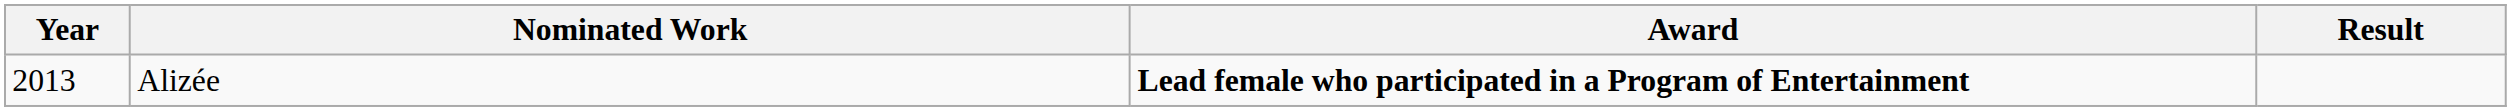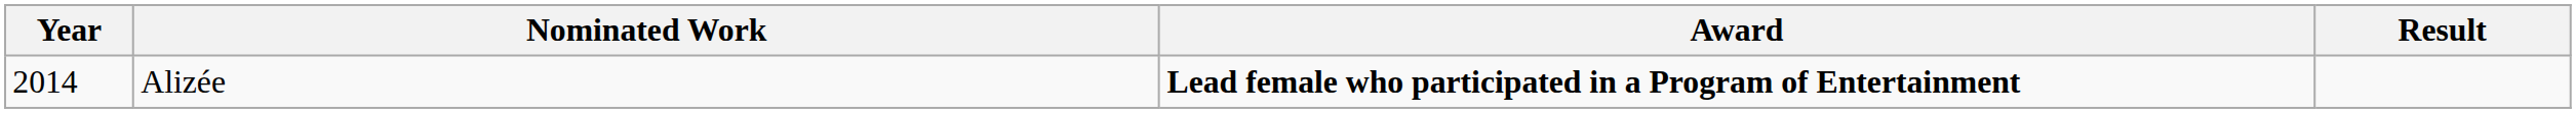 <table class="wikitable" width=100%>
 <tr>
 <th width=5%>Year</th>
 <th width=40%>Nominated Work</th>
 <th width=45%>Award</th>
 <th width=10%>Result</th>
 </tr>
 <tr>
-<td>2013</td>
+<td>2014</td>
 <td>Alizée</td>
 <td><strong>Lead female who participated in a Program of Entertainment</strong></td>
 <td></td>
 </tr>
 </table>
